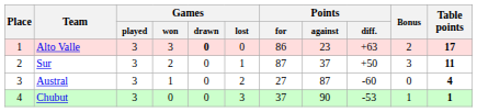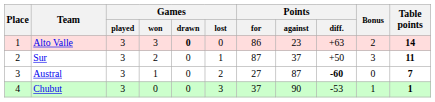 <table class="wikitable" width=700>
 <tr>
 <th rowspan=2 width="75px">Place</th>
 <th rowspan=2 width="19%">Team</th>
 <th colspan=4 width="30%">Games</th>
 <th colspan=3 width="26%">Points</th>
 <th rowspan=2 width="8%"><small> Bonus </small></th>
 <th rowspan=2 width="10%">Table<br>points</th>
 </tr>
 <tr>
 <th width="8%"><small>played </small></th>
 <th width="8%"><small>won </small></th>
 <th width="8%"><small>drawn </small></th>
 <th width="8%"><small>lost </small></th>
 <th width="10%"><small>for </small></th>
 <th width="10%"><small>against </small></th>
 <th width="10%"><small>diff.</small></th>
 </tr>
 <tr align=center style="background: #ffdddd;">
 <td>1</td>
 <td align=left><a href='#'>Alto Valle</a></td>
 <td>3</td>
 <td>3</td>
 <td><strong>0</strong></td>
 <td>0</td>
 <td>86</td>
 <td>23</td>
 <td>+63</td>
 <td>2</td>
-<td><strong> 17</strong></td>
+<td><strong> 14</strong></td>
 </tr>
 <tr align=center style="background: #ffffff;">
 <td>2</td>
 <td align=left><a href='#'>Sur</a></td>
 <td>3</td>
 <td>2</td>
 <td>0</td>
 <td>1</td>
 <td>87</td>
 <td>37</td>
 <td>+50</td>
 <td>3</td>
 <td><strong>11</strong></td>
 </tr>
 <tr align=center style="background: #ffffff;">
 <td>3</td>
 <td align=left><a href='#'>Austral</a></td>
 <td>3</td>
 <td>1</td>
 <td>0</td>
 <td>2</td>
 <td>27</td>
 <td>87</td>
-<td>-60</td>
+<td><strong>-60</strong></td>
 <td>0</td>
-<td><strong>4</strong></td>
+<td><strong>7</strong></td>
 </tr>
 <tr align=center style="background: #ccffcc;">
 <td>4</td>
 <td align=left><a href='#'>Chubut</a></td>
 <td>3</td>
 <td>0</td>
 <td>0</td>
 <td>3</td>
 <td>37</td>
 <td>90</td>
 <td>-53</td>
 <td>1</td>
 <td><strong>1</strong></td>
 </tr>
 </table>
